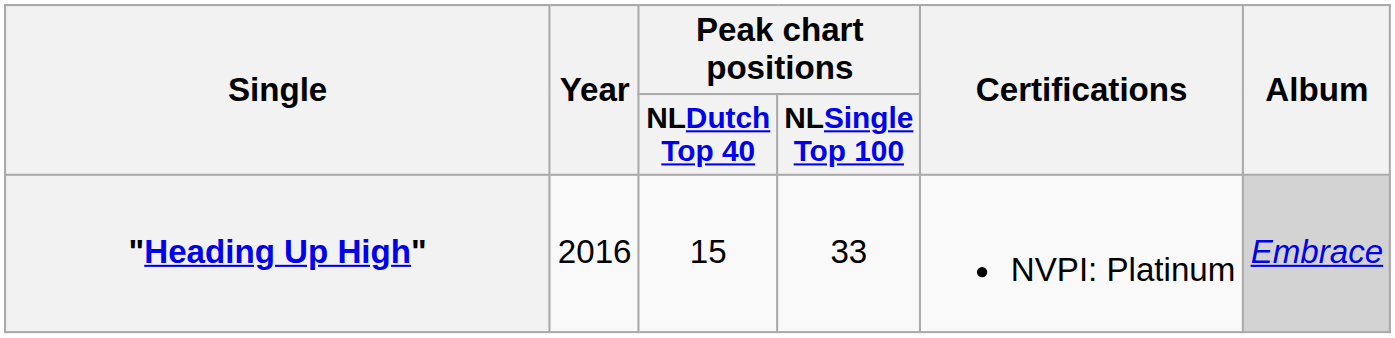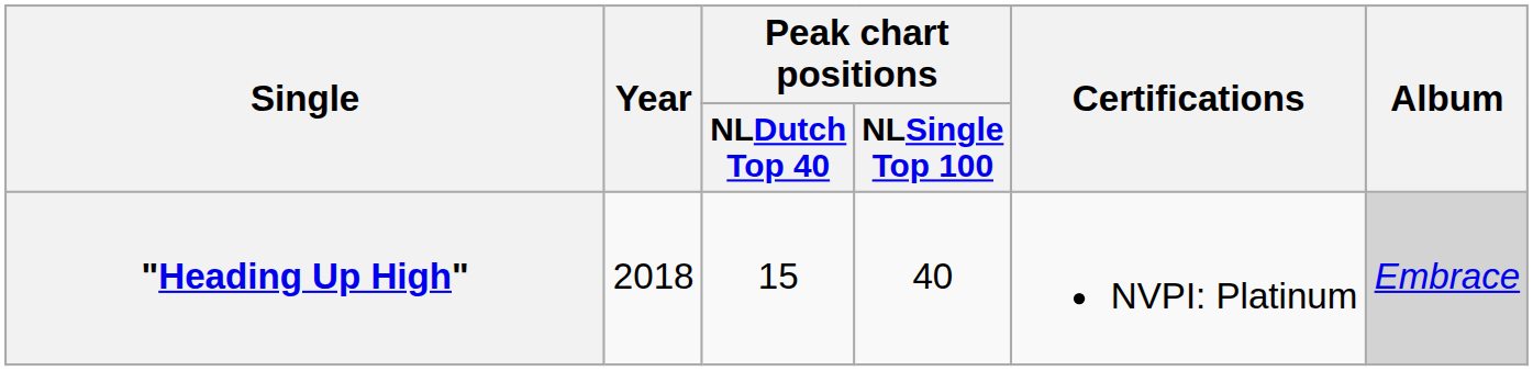 <table class="wikitable plainrowheaders" style="text-align:center;" border="1">
 <tr>
 <th scope="colw" rowspan="2" style="width:16em;">Single</th>
 <th scope="col" rowspan="2">Year</th>
 <th colspan="2" scope="col">Peak chart positions</th>
 <th rowspan="2">Certifications</th>
 <th rowspan="2" scope="col">Album</th>
 </tr>
 <tr>
 <th scope="col" style="width:2.5em;font-size:90%;">NL<a href='#'>Dutch<br>Top 40</a><br></th>
 <th scope="col" style="width:2.5em;font-size:90%;">NL<a href='#'>Single<br>Top 100</a><br></th>
 </tr>
 <tr>
 <th scope="row">"<a href='#'>Heading Up High</a>" <br></th>
-<td>2016</td>
+<td>2018</td>
 <td>15</td>
-<td>33</td>
+<td>40</td>
 <td><br><ul><li>NVPI: Platinum</li></ul></td>
 <td style="background: lightgrey;"><em><a href='#'>Embrace</a></em></td>
 </tr>
 </table>
